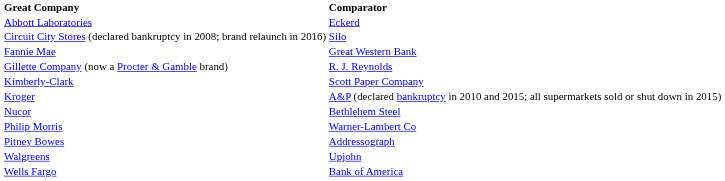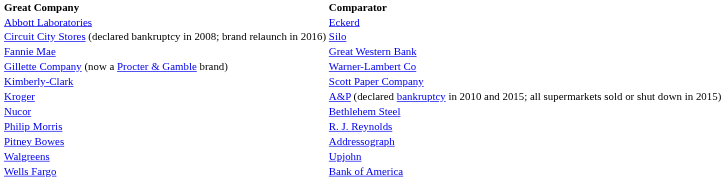 <table>
 <tr>
 <td><strong>Great Company</strong></td>
 <td><strong>Comparator</strong></td>
 </tr>
 <tr>
 <td><a href='#'>Abbott Laboratories</a></td>
 <td><a href='#'>Eckerd</a></td>
 </tr>
 <tr>
 <td><a href='#'>Circuit City Stores</a> (declared bankruptcy in 2008; brand relaunch in 2016)</td>
 <td><a href='#'>Silo</a></td>
 </tr>
 <tr>
 <td><a href='#'>Fannie Mae</a></td>
 <td><a href='#'>Great Western Bank</a></td>
 </tr>
 <tr>
 <td><a href='#'>Gillette Company</a> (now a <a href='#'>Procter & Gamble</a> brand)</td>
-<td><a href='#'>R. J. Reynolds</a></td>
+<td><a href='#'>Warner-Lambert Co</a></td>
 </tr>
 <tr>
 <td><a href='#'>Kimberly-Clark</a></td>
 <td><a href='#'>Scott Paper Company</a></td>
 </tr>
 <tr>
 <td><a href='#'>Kroger</a></td>
 <td><a href='#'>A&P</a> (declared <a href='#'>bankruptcy</a> in 2010 and 2015; all supermarkets sold or shut down in 2015)</td>
 </tr>
 <tr>
 <td><a href='#'>Nucor</a></td>
 <td><a href='#'>Bethlehem Steel</a></td>
 </tr>
 <tr>
 <td><a href='#'>Philip Morris</a></td>
-<td><a href='#'>Warner-Lambert Co</a></td>
+<td><a href='#'>R. J. Reynolds</a></td>
 </tr>
 <tr>
 <td><a href='#'>Pitney Bowes</a></td>
 <td><a href='#'>Addressograph</a></td>
 </tr>
 <tr>
 <td><a href='#'>Walgreens</a></td>
 <td><a href='#'>Upjohn</a></td>
 </tr>
 <tr>
 <td><a href='#'>Wells Fargo</a></td>
 <td><a href='#'>Bank of America</a></td>
 </tr>
 </table>
